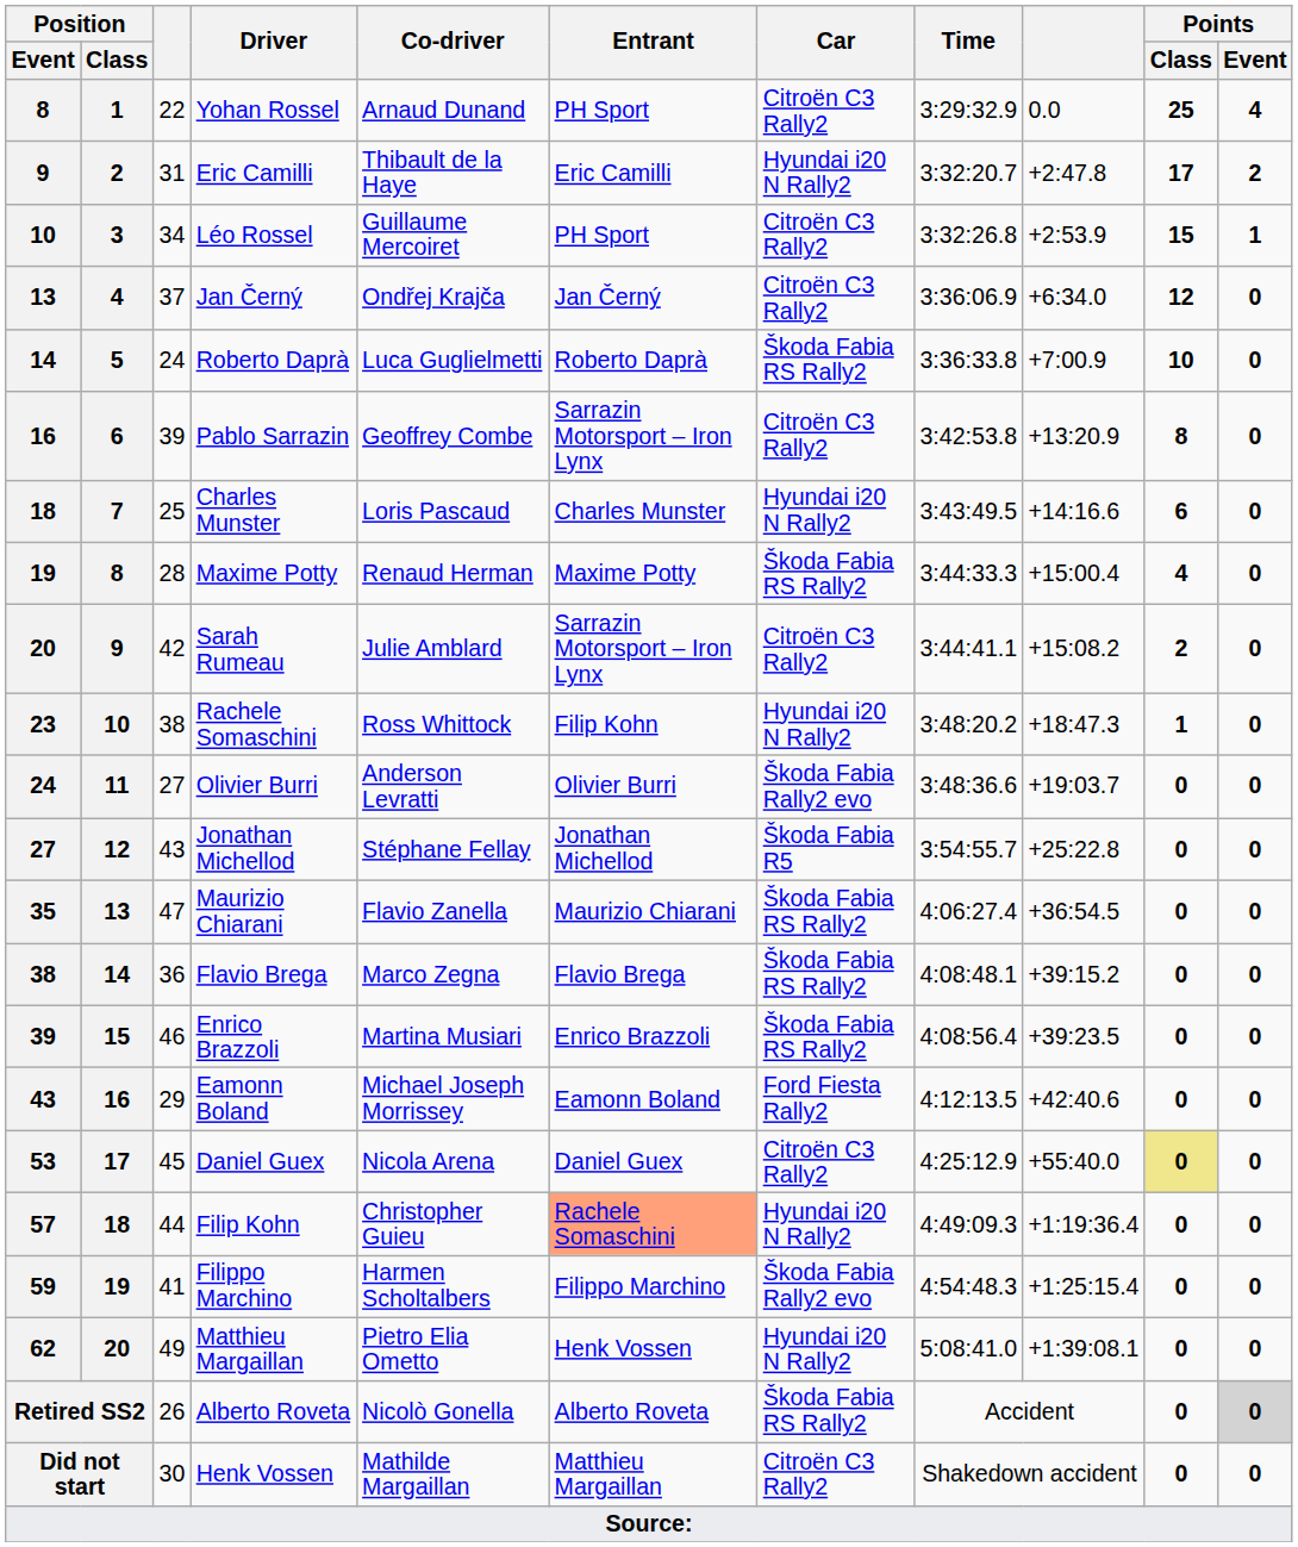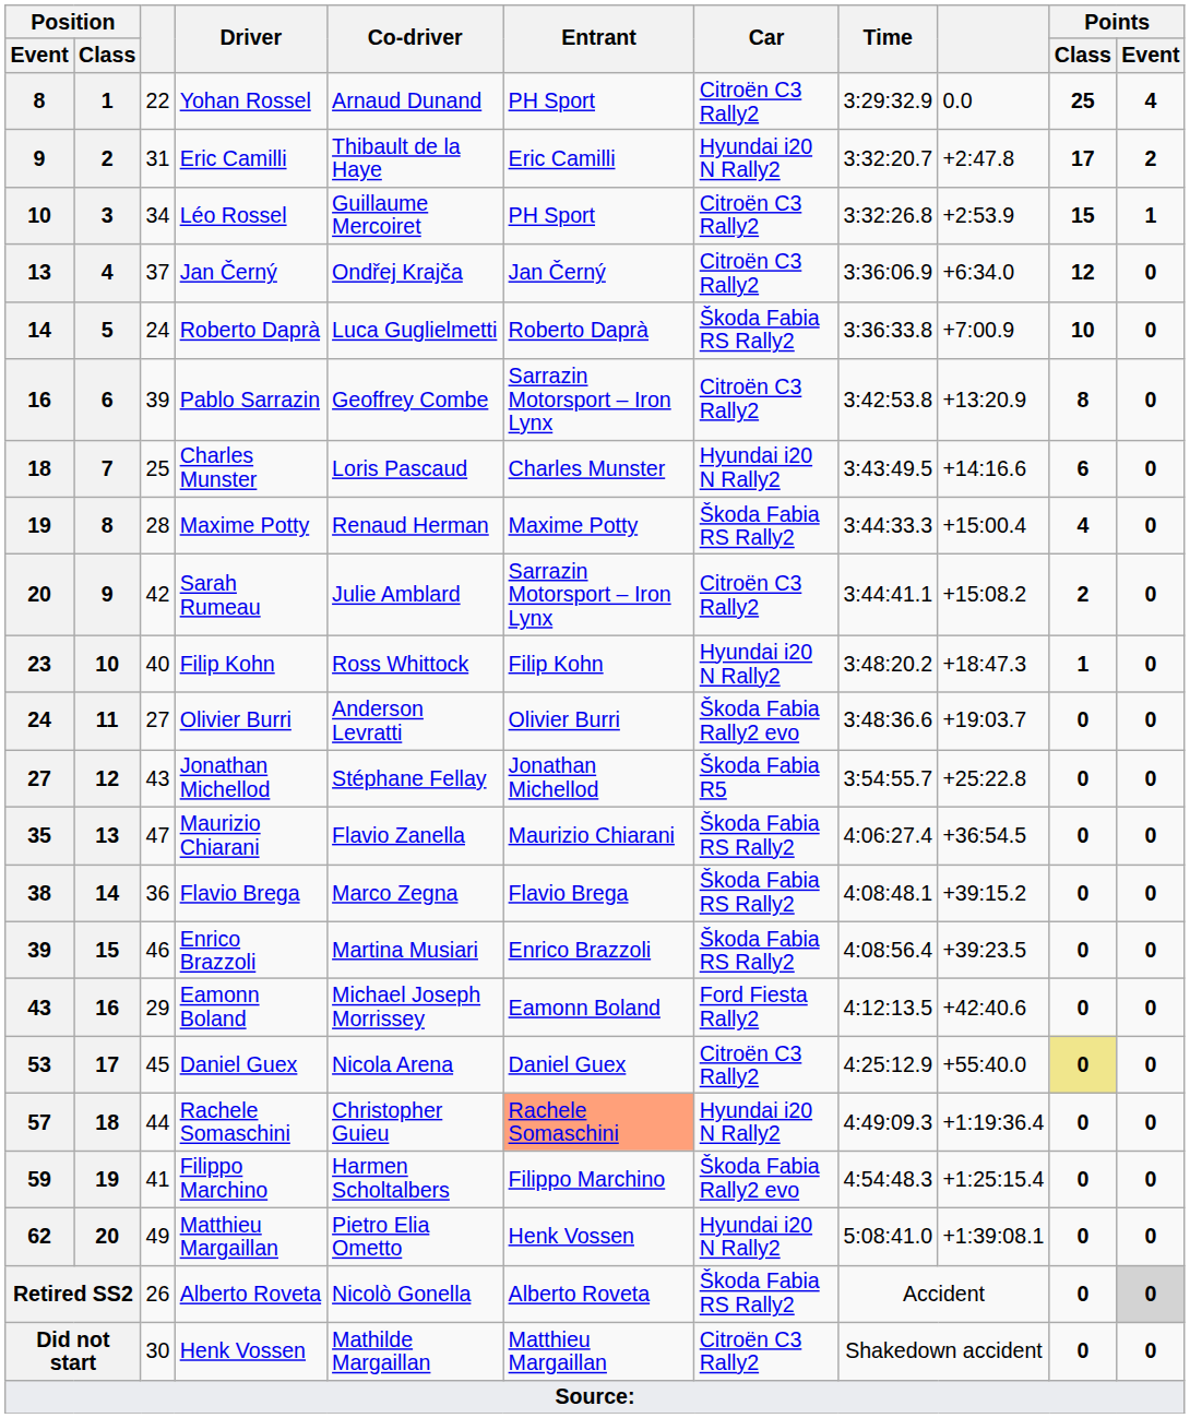 <table class="wikitable" width=85% style="font-size: 85%;">
 <tr>
 <th colspan="2">Position</th>
 <th rowspan="2"></th>
 <th rowspan="2">Driver</th>
 <th rowspan="2">Co-driver</th>
 <th rowspan="2">Entrant</th>
 <th rowspan="2">Car</th>
 <th rowspan="2">Time</th>
 <th rowspan="2"></th>
 <th colspan="3">Points</th>
 </tr>
 <tr>
 <th>Event</th>
 <th>Class</th>
 <th>Class</th>
 <th>Event</th>
 </tr>
 <tr>
 <th>8</th>
 <th>1</th>
 <td align="center">22</td>
 <td><a href='#'>Yohan Rossel</a></td>
 <td><a href='#'>Arnaud Dunand</a></td>
 <td><a href='#'>PH Sport</a></td>
 <td><a href='#'>Citroën C3 Rally2</a></td>
 <td>3:29:32.9</td>
 <td>0.0</td>
 <td align="center"><strong>25</strong></td>
 <td align="center"><strong>4</strong></td>
 </tr>
 <tr>
 <th>9</th>
 <th>2</th>
 <td align="center">31</td>
 <td><a href='#'>Eric Camilli</a></td>
 <td><a href='#'>Thibault de la Haye</a></td>
 <td><a href='#'>Eric Camilli</a></td>
 <td><a href='#'>Hyundai i20 N Rally2</a></td>
 <td>3:32:20.7</td>
 <td>+2:47.8</td>
 <td align="center"><strong>17</strong></td>
 <td align="center"><strong>2</strong></td>
 </tr>
 <tr>
 <th>10</th>
 <th>3</th>
 <td align="center">34</td>
 <td><a href='#'>Léo Rossel</a></td>
 <td><a href='#'>Guillaume Mercoiret</a></td>
 <td><a href='#'>PH Sport</a></td>
 <td><a href='#'>Citroën C3 Rally2</a></td>
 <td>3:32:26.8</td>
 <td>+2:53.9</td>
 <td align="center"><strong>15</strong></td>
 <td align="center"><strong>1</strong></td>
 </tr>
 <tr>
 <th>13</th>
 <th>4</th>
 <td align="center">37</td>
 <td><a href='#'>Jan Černý</a></td>
 <td><a href='#'>Ondřej Krajča</a></td>
 <td><a href='#'>Jan Černý</a></td>
 <td><a href='#'>Citroën C3 Rally2</a></td>
 <td>3:36:06.9</td>
 <td>+6:34.0</td>
 <td align="center"><strong>12</strong></td>
 <td align="center"><strong>0</strong></td>
 </tr>
 <tr>
 <th>14</th>
 <th>5</th>
 <td align="center">24</td>
 <td><a href='#'>Roberto Daprà</a></td>
 <td><a href='#'>Luca Guglielmetti</a></td>
 <td><a href='#'>Roberto Daprà</a></td>
 <td><a href='#'>Škoda Fabia RS Rally2</a></td>
 <td>3:36:33.8</td>
 <td>+7:00.9</td>
 <td align="center"><strong>10</strong></td>
 <td align="center"><strong>0</strong></td>
 </tr>
 <tr>
 <th>16</th>
 <th>6</th>
 <td align="center">39</td>
 <td><a href='#'>Pablo Sarrazin</a></td>
 <td><a href='#'>Geoffrey Combe</a></td>
 <td><a href='#'>Sarrazin Motorsport – Iron Lynx</a></td>
 <td><a href='#'>Citroën C3 Rally2</a></td>
 <td>3:42:53.8</td>
 <td>+13:20.9</td>
 <td align="center"><strong>8</strong></td>
 <td align="center"><strong>0</strong></td>
 </tr>
 <tr>
 <th>18</th>
 <th>7</th>
 <td align="center">25</td>
 <td><a href='#'>Charles Munster</a></td>
 <td><a href='#'>Loris Pascaud</a></td>
 <td><a href='#'>Charles Munster</a></td>
 <td><a href='#'>Hyundai i20 N Rally2</a></td>
 <td>3:43:49.5</td>
 <td>+14:16.6</td>
 <td align="center"><strong>6</strong></td>
 <td align="center"><strong>0</strong></td>
 </tr>
 <tr>
 <th>19</th>
 <th>8</th>
 <td align="center">28</td>
 <td><a href='#'>Maxime Potty</a></td>
 <td><a href='#'>Renaud Herman</a></td>
 <td><a href='#'>Maxime Potty</a></td>
 <td><a href='#'>Škoda Fabia RS Rally2</a></td>
 <td>3:44:33.3</td>
 <td>+15:00.4</td>
 <td align="center"><strong>4</strong></td>
 <td align="center"><strong>0</strong></td>
 </tr>
 <tr>
 <th>20</th>
 <th>9</th>
 <td align="center">42</td>
 <td><a href='#'>Sarah Rumeau</a></td>
 <td><a href='#'>Julie Amblard</a></td>
 <td><a href='#'>Sarrazin Motorsport – Iron Lynx</a></td>
 <td><a href='#'>Citroën C3 Rally2</a></td>
 <td>3:44:41.1</td>
 <td>+15:08.2</td>
 <td align="center"><strong>2</strong></td>
 <td align="center"><strong>0</strong></td>
 </tr>
 <tr>
 <th>23</th>
 <th>10</th>
-<td align="center">38</td>
-<td><a href='#'>Rachele Somaschini</a></td>
+<td align="center">40</td>
+<td><a href='#'>Filip Kohn</a></td>
 <td><a href='#'>Ross Whittock</a></td>
 <td><a href='#'>Filip Kohn</a></td>
 <td><a href='#'>Hyundai i20 N Rally2</a></td>
 <td>3:48:20.2</td>
 <td>+18:47.3</td>
 <td align="center"><strong>1</strong></td>
 <td align="center"><strong>0</strong></td>
 </tr>
 <tr>
 <th>24</th>
 <th>11</th>
 <td align="center">27</td>
 <td><a href='#'>Olivier Burri</a></td>
 <td><a href='#'>Anderson Levratti</a></td>
 <td><a href='#'>Olivier Burri</a></td>
 <td><a href='#'>Škoda Fabia Rally2 evo</a></td>
 <td>3:48:36.6</td>
 <td>+19:03.7</td>
 <td align="center"><strong>0</strong></td>
 <td align="center"><strong>0</strong></td>
 </tr>
 <tr>
 <th>27</th>
 <th>12</th>
 <td align="center">43</td>
 <td><a href='#'>Jonathan Michellod</a></td>
 <td><a href='#'>Stéphane Fellay</a></td>
 <td><a href='#'>Jonathan Michellod</a></td>
 <td><a href='#'>Škoda Fabia R5</a></td>
 <td>3:54:55.7</td>
 <td>+25:22.8</td>
 <td align="center"><strong>0</strong></td>
 <td align="center"><strong>0</strong></td>
 </tr>
 <tr>
 <th>35</th>
 <th>13</th>
 <td align="center">47</td>
 <td><a href='#'>Maurizio Chiarani</a></td>
 <td><a href='#'>Flavio Zanella</a></td>
 <td><a href='#'>Maurizio Chiarani</a></td>
 <td><a href='#'>Škoda Fabia RS Rally2</a></td>
 <td>4:06:27.4</td>
 <td>+36:54.5</td>
 <td align="center"><strong>0</strong></td>
 <td align="center"><strong>0</strong></td>
 </tr>
 <tr>
 <th>38</th>
 <th>14</th>
 <td align="center">36</td>
 <td><a href='#'>Flavio Brega</a></td>
 <td><a href='#'>Marco Zegna</a></td>
 <td><a href='#'>Flavio Brega</a></td>
 <td><a href='#'>Škoda Fabia RS Rally2</a></td>
 <td>4:08:48.1</td>
 <td>+39:15.2</td>
 <td align="center"><strong>0</strong></td>
 <td align="center"><strong>0</strong></td>
 </tr>
 <tr>
 <th>39</th>
 <th>15</th>
 <td align="center">46</td>
 <td><a href='#'>Enrico Brazzoli</a></td>
 <td><a href='#'>Martina Musiari</a></td>
 <td><a href='#'>Enrico Brazzoli</a></td>
 <td><a href='#'>Škoda Fabia RS Rally2</a></td>
 <td>4:08:56.4</td>
 <td>+39:23.5</td>
 <td align="center"><strong>0</strong></td>
 <td align="center"><strong>0</strong></td>
 </tr>
 <tr>
 <th>43</th>
 <th>16</th>
 <td align="center">29</td>
 <td><a href='#'>Eamonn Boland</a></td>
 <td><a href='#'>Michael Joseph Morrissey</a></td>
 <td><a href='#'>Eamonn Boland</a></td>
 <td><a href='#'>Ford Fiesta Rally2</a></td>
 <td>4:12:13.5</td>
 <td>+42:40.6</td>
 <td align="center"><strong>0</strong></td>
 <td align="center"><strong>0</strong></td>
 </tr>
 <tr>
 <th>53</th>
 <th>17</th>
 <td align="center">45</td>
 <td><a href='#'>Daniel Guex</a></td>
 <td><a href='#'>Nicola Arena</a></td>
 <td><a href='#'>Daniel Guex</a></td>
 <td><a href='#'>Citroën C3 Rally2</a></td>
 <td>4:25:12.9</td>
 <td>+55:40.0</td>
 <td align="center" style="background: khaki;"><strong>0</strong></td>
 <td align="center"><strong>0</strong></td>
 </tr>
 <tr>
 <th>57</th>
 <th>18</th>
 <td align="center">44</td>
-<td><a href='#'>Filip Kohn</a></td>
+<td><a href='#'>Rachele Somaschini</a></td>
 <td><a href='#'>Christopher Guieu</a></td>
 <td style="background: lightsalmon;"><a href='#'>Rachele Somaschini</a></td>
 <td><a href='#'>Hyundai i20 N Rally2</a></td>
 <td>4:49:09.3</td>
 <td>+1:19:36.4</td>
 <td align="center"><strong>0</strong></td>
 <td align="center"><strong>0</strong></td>
 </tr>
 <tr>
 <th>59</th>
 <th>19</th>
 <td align="center">41</td>
 <td><a href='#'>Filippo Marchino</a></td>
 <td><a href='#'>Harmen Scholtalbers</a></td>
 <td><a href='#'>Filippo Marchino</a></td>
 <td><a href='#'>Škoda Fabia Rally2 evo</a></td>
 <td>4:54:48.3</td>
 <td>+1:25:15.4</td>
 <td align="center"><strong>0</strong></td>
 <td align="center"><strong>0</strong></td>
 </tr>
 <tr>
 <th>62</th>
 <th>20</th>
 <td align="center">49</td>
 <td><a href='#'>Matthieu Margaillan</a></td>
 <td><a href='#'>Pietro Elia Ometto</a></td>
 <td><a href='#'>Henk Vossen</a></td>
 <td><a href='#'>Hyundai i20 N Rally2</a></td>
 <td>5:08:41.0</td>
 <td>+1:39:08.1</td>
 <td align="center"><strong>0</strong></td>
 <td align="center"><strong>0</strong></td>
 </tr>
 <tr>
 <th colspan="2">Retired SS2</th>
 <td align="center">26</td>
 <td><a href='#'>Alberto Roveta</a></td>
 <td><a href='#'>Nicolò Gonella</a></td>
 <td><a href='#'>Alberto Roveta</a></td>
 <td><a href='#'>Škoda Fabia RS Rally2</a></td>
 <td colspan="2" align="center">Accident</td>
 <td align="center"><strong>0</strong></td>
 <td align="center" style="background: lightgrey;"><strong>0</strong></td>
 </tr>
 <tr>
 <th colspan="2">Did not start</th>
 <td align="center">30</td>
 <td><a href='#'>Henk Vossen</a></td>
 <td><a href='#'>Mathilde Margaillan</a></td>
 <td><a href='#'>Matthieu Margaillan</a></td>
 <td><a href='#'>Citroën C3 Rally2</a></td>
 <td colspan="2" align="center">Shakedown accident</td>
 <td align="center"><strong>0</strong></td>
 <td align="center"><strong>0</strong></td>
 </tr>
 <tr>
 <td style="background-color:#EAECF0; text-align:center" colspan="11"><strong>Source:</strong></td>
 </tr>
 </table>
